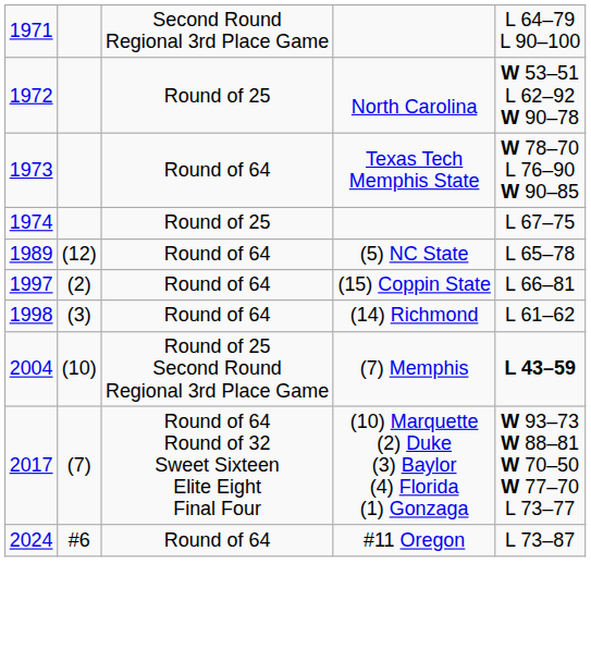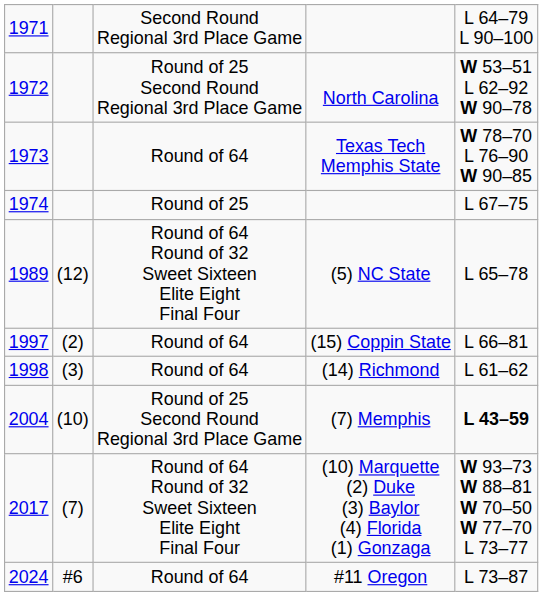 <table class="wikitable">
 <tr align="center">
 <td><a href='#'>1971</a></td>
 <td></td>
 <td>Second Round<br>Regional 3rd Place Game</td>
 <td><br></td>
 <td>L 64–79<br>L 90–100</td>
 </tr>
 <tr style="text-align:center;">
 <td><a href='#'>1972</a></td>
 <td></td>
-<td>Round of 25</td>
+<td>Round of 25<br>Second Round<br>Regional 3rd Place Game</td>
 <td><br><a href='#'>North Carolina</a><br></td>
 <td><strong>W</strong> 53–51<br>L 62–92<br><strong>W</strong> 90–78</td>
 </tr>
 <tr style="text-align:center;">
 <td><a href='#'>1973</a></td>
 <td></td>
 <td>Round of 64</td>
 <td><a href='#'>Texas Tech</a><br><a href='#'>Memphis State</a><br></td>
 <td><strong>W</strong> 78–70<br>L 76–90<br><strong>W</strong> 90–85</td>
 </tr>
 <tr style="text-align:center;">
 <td><a href='#'>1974</a></td>
 <td></td>
 <td>Round of 25</td>
 <td></td>
 <td>L 67–75</td>
 </tr>
 <tr style="text-align:center;">
 <td><a href='#'>1989</a></td>
 <td>(12)</td>
-<td>Round of 64</td>
+<td>Round of 64<br>Round of 32<br>Sweet Sixteen<br>Elite Eight<br>Final Four</td>
 <td>(5) <a href='#'>NC State</a></td>
 <td>L 65–78</td>
 </tr>
 <tr style="text-align:center;">
 <td><a href='#'>1997</a></td>
 <td>(2)</td>
 <td>Round of 64</td>
 <td>(15) <a href='#'>Coppin State</a></td>
 <td>L 66–81</td>
 </tr>
 <tr style="text-align:center;">
 <td><a href='#'>1998</a></td>
 <td>(3)</td>
 <td>Round of 64</td>
 <td>(14) <a href='#'>Richmond</a></td>
 <td>L 61–62</td>
 </tr>
 <tr style="text-align:center;">
 <td><a href='#'>2004</a></td>
 <td>(10)</td>
 <td>Round of 25<br>Second Round<br>Regional 3rd Place Game</td>
 <td>(7) <a href='#'>Memphis</a></td>
 <td><strong>L 43–59</strong></td>
 </tr>
 <tr style="text-align:center;">
 <td><a href='#'>2017</a></td>
 <td>(7)</td>
 <td>Round of 64<br>Round of 32<br>Sweet Sixteen<br>Elite Eight<br>Final Four</td>
 <td>(10) <a href='#'>Marquette</a><br>(2) <a href='#'>Duke</a><br>(3) <a href='#'>Baylor</a><br>(4) <a href='#'>Florida</a><br>(1) <a href='#'>Gonzaga</a></td>
 <td><strong>W</strong> 93–73<br><strong>W</strong> 88–81<br><strong>W</strong> 70–50<br><strong>W</strong> 77–70<br>L 73–77</td>
 </tr>
 <tr style="text-align:center;">
 <td><a href='#'>2024</a></td>
 <td>#6</td>
 <td>Round of 64</td>
 <td>#11 <a href='#'>Oregon</a></td>
 <td>L 73–87</td>
 </tr>
 </table>
